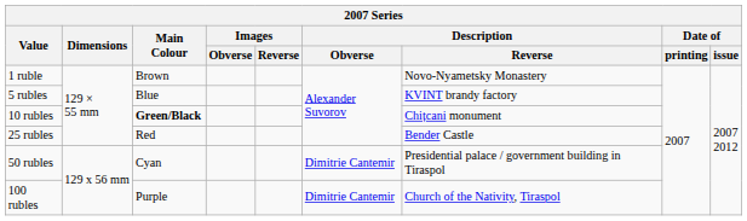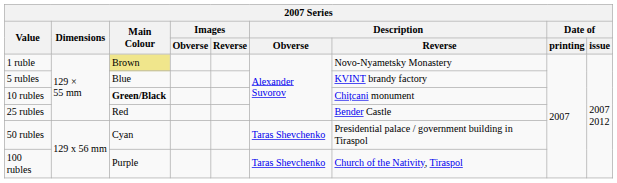 <table class="wikitable" style="font-size: 90%">
 <tr>
 <th colspan="9">2007 Series</th>
 </tr>
 <tr>
 <th rowspan="2">Value</th>
 <th rowspan="2">Dimensions</th>
 <th rowspan="2">Main Colour</th>
 <th colspan="2">Images</th>
 <th colspan="2">Description</th>
 <th colspan="2">Date of</th>
 </tr>
 <tr>
 <th>Obverse</th>
 <th>Reverse</th>
 <th>Obverse</th>
 <th>Reverse</th>
 <th>printing</th>
 <th>issue</th>
 </tr>
 <tr>
 <td>1 ruble</td>
 <td rowspan="4">129 × 55 mm</td>
-<td>Brown</td>
+<td style="background: khaki;">Brown</td>
 <td></td>
 <td></td>
 <td rowspan="4"><a href='#'>Alexander Suvorov</a></td>
 <td>Novo-Nyametsky Monastery</td>
 <td rowspan="6">2007</td>
 <td rowspan="6">2007<br>2012</td>
 </tr>
 <tr>
 <td>5 rubles</td>
 <td>Blue</td>
 <td></td>
 <td></td>
 <td><a href='#'>KVINT</a> brandy factory</td>
 </tr>
 <tr>
 <td>10 rubles</td>
 <td><strong>Green/Black</strong></td>
 <td></td>
 <td></td>
 <td><a href='#'>Chițcani</a> monument</td>
 </tr>
 <tr>
 <td>25 rubles</td>
 <td>Red</td>
 <td></td>
 <td></td>
 <td><a href='#'>Bender</a> Castle</td>
 </tr>
 <tr>
 <td>50 rubles</td>
 <td rowspan="2">129 x 56 mm</td>
 <td>Cyan</td>
 <td></td>
 <td></td>
-<td><a href='#'>Dimitrie Cantemir</a></td>
+<td><a href='#'>Taras Shevchenko</a></td>
 <td>Presidential palace / government building in Tiraspol</td>
 </tr>
 <tr>
 <td>100 rubles</td>
 <td>Purple</td>
 <td></td>
 <td></td>
-<td><a href='#'>Dimitrie Cantemir</a></td>
+<td><a href='#'>Taras Shevchenko</a></td>
 <td><a href='#'>Church of the Nativity</a>, <a href='#'>Tiraspol</a></td>
 </tr>
 </table>
